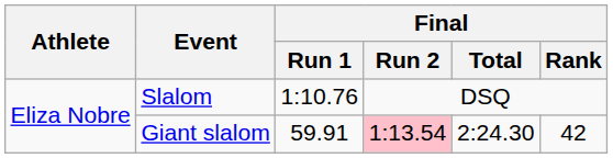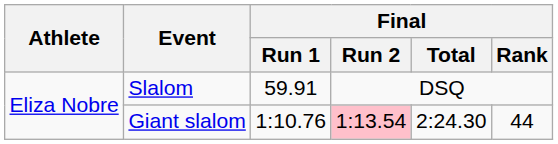 <table class="wikitable">
 <tr>
 <th rowspan="2">Athlete</th>
 <th rowspan="2">Event</th>
 <th colspan="4">Final</th>
 </tr>
 <tr>
 <th>Run 1</th>
 <th>Run 2</th>
 <th>Total</th>
 <th>Rank</th>
 </tr>
 <tr>
 <td rowspan=2><a href='#'>Eliza Nobre</a></td>
 <td><a href='#'>Slalom</a></td>
-<td align="center">1:10.76</td>
+<td align="center">59.91</td>
 <td align="center" colspan=3>DSQ</td>
 </tr>
 <tr>
 <td><a href='#'>Giant slalom</a></td>
-<td align="center">59.91</td>
+<td align="center">1:10.76</td>
 <td align="center" style="background: pink;">1:13.54</td>
 <td align="center">2:24.30</td>
-<td align="center">42</td>
+<td align="center">44</td>
 </tr>
 </table>
